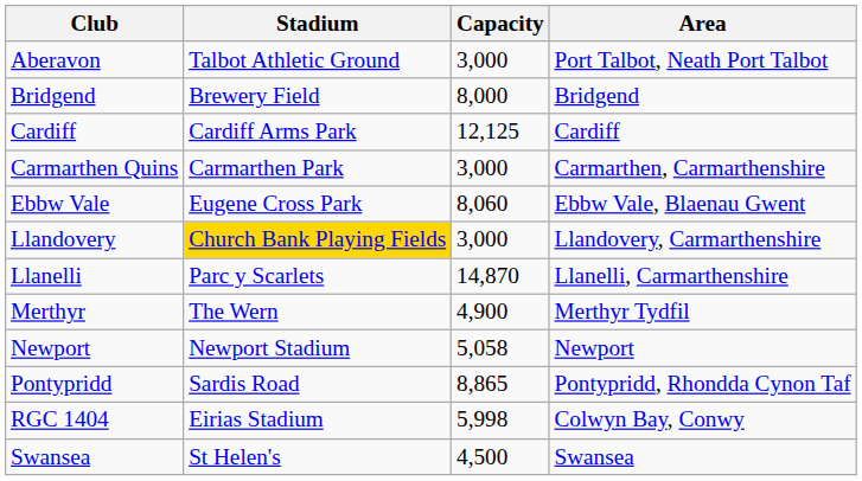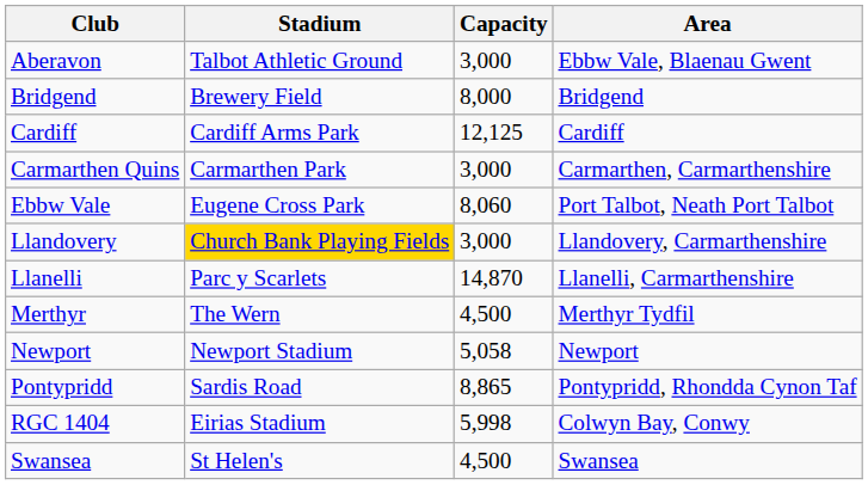 <table class="wikitable sortable">
 <tr>
 <th>Club</th>
 <th>Stadium</th>
 <th>Capacity</th>
 <th>Area</th>
 </tr>
 <tr>
 <td><a href='#'>Aberavon</a></td>
 <td><a href='#'>Talbot Athletic Ground</a></td>
 <td style="text-align:left;">3,000</td>
-<td><a href='#'>Port Talbot</a>, <a href='#'>Neath Port Talbot</a></td>
+<td><a href='#'>Ebbw Vale</a>, <a href='#'>Blaenau Gwent</a></td>
 </tr>
 <tr>
 <td><a href='#'>Bridgend</a></td>
 <td><a href='#'>Brewery Field</a></td>
 <td style="text-align:left;">8,000</td>
 <td><a href='#'>Bridgend</a></td>
 </tr>
 <tr>
 <td><a href='#'>Cardiff</a></td>
 <td><a href='#'>Cardiff Arms Park</a></td>
 <td style="text-align:left;">12,125</td>
 <td><a href='#'>Cardiff</a></td>
 </tr>
 <tr>
 <td><a href='#'>Carmarthen Quins</a></td>
 <td><a href='#'>Carmarthen Park</a></td>
 <td style="text-align:left;">3,000</td>
 <td><a href='#'>Carmarthen</a>, <a href='#'>Carmarthenshire</a></td>
 </tr>
 <tr>
 <td><a href='#'>Ebbw Vale</a></td>
 <td><a href='#'>Eugene Cross Park</a></td>
 <td style="text-align:left;">8,060</td>
-<td><a href='#'>Ebbw Vale</a>, <a href='#'>Blaenau Gwent</a></td>
+<td><a href='#'>Port Talbot</a>, <a href='#'>Neath Port Talbot</a></td>
 </tr>
 <tr>
 <td><a href='#'>Llandovery</a></td>
 <td style="background: gold;"><a href='#'>Church Bank Playing Fields</a></td>
 <td style="text-align:left;">3,000</td>
 <td><a href='#'>Llandovery</a>, <a href='#'>Carmarthenshire</a></td>
 </tr>
 <tr>
 <td><a href='#'>Llanelli</a></td>
 <td><a href='#'>Parc y Scarlets</a></td>
 <td style="text-align:left;">14,870</td>
 <td><a href='#'>Llanelli</a>, <a href='#'>Carmarthenshire</a></td>
 </tr>
 <tr>
 <td><a href='#'>Merthyr</a></td>
 <td><a href='#'>The Wern</a></td>
-<td style="text-align:left;">4,900</td>
+<td style="text-align:left;">4,500</td>
 <td><a href='#'>Merthyr Tydfil</a></td>
 </tr>
 <tr>
 <td><a href='#'>Newport</a></td>
 <td><a href='#'>Newport Stadium</a></td>
 <td style="text-align:left;">5,058</td>
 <td><a href='#'>Newport</a></td>
 </tr>
 <tr>
 <td><a href='#'>Pontypridd</a></td>
 <td><a href='#'>Sardis Road</a></td>
 <td style="text-align:left;">8,865</td>
 <td><a href='#'>Pontypridd</a>, <a href='#'>Rhondda Cynon Taf</a></td>
 </tr>
 <tr>
 <td><a href='#'>RGC 1404</a></td>
 <td><a href='#'>Eirias Stadium</a></td>
 <td style="text-align:left;">5,998</td>
 <td><a href='#'>Colwyn Bay</a>, <a href='#'>Conwy</a></td>
 </tr>
 <tr>
 <td><a href='#'>Swansea</a></td>
 <td><a href='#'>St Helen's</a></td>
 <td style="text-align:left;">4,500</td>
 <td><a href='#'>Swansea</a></td>
 </tr>
 </table>
